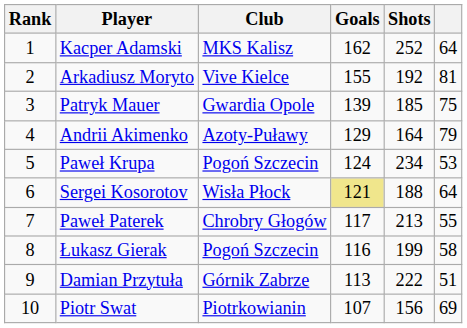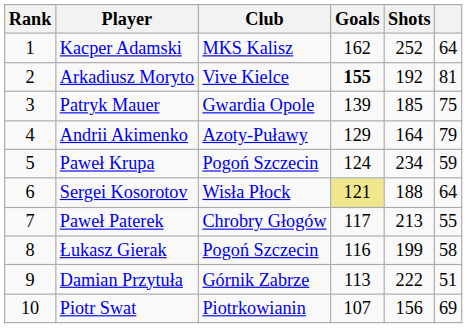 <table class="wikitable sortable" style="text-align: center;">
 <tr>
 <th>Rank</th>
 <th>Player</th>
 <th>Club</th>
 <th>Goals</th>
 <th>Shots</th>
 <th></th>
 </tr>
 <tr>
 <td>1</td>
 <td style="text-align: left;"> <a href='#'>Kacper Adamski</a></td>
 <td style="text-align: left;"><a href='#'>MKS Kalisz</a></td>
 <td>162</td>
 <td>252</td>
 <td>64</td>
 </tr>
 <tr>
 <td>2</td>
 <td style="text-align: left;"> <a href='#'>Arkadiusz Moryto</a></td>
 <td style="text-align: left;"><a href='#'>Vive Kielce</a></td>
-<td>155</td>
+<td><strong>155</strong></td>
 <td>192</td>
 <td>81</td>
 </tr>
 <tr>
 <td>3</td>
 <td style="text-align: left;"> <a href='#'>Patryk Mauer</a></td>
 <td style="text-align: left;"><a href='#'>Gwardia Opole</a></td>
 <td>139</td>
 <td>185</td>
 <td>75</td>
 </tr>
 <tr>
 <td>4</td>
 <td style="text-align: left;"> <a href='#'>Andrii Akimenko</a></td>
 <td style="text-align: left;"><a href='#'>Azoty-Puławy</a></td>
 <td>129</td>
 <td>164</td>
 <td>79</td>
 </tr>
 <tr>
 <td>5</td>
 <td style="text-align: left;"> <a href='#'>Paweł Krupa</a></td>
 <td style="text-align: left;"><a href='#'>Pogoń Szczecin</a></td>
 <td>124</td>
 <td>234</td>
-<td>53</td>
+<td>59</td>
 </tr>
 <tr>
 <td>6</td>
 <td style="text-align: left;"> <a href='#'>Sergei Kosorotov</a></td>
 <td style="text-align: left;"><a href='#'>Wisła Płock</a></td>
 <td style="background: khaki;">121</td>
 <td>188</td>
 <td>64</td>
 </tr>
 <tr>
 <td>7</td>
 <td style="text-align: left;"> <a href='#'>Paweł Paterek</a></td>
 <td style="text-align: left;"><a href='#'>Chrobry Głogów</a></td>
 <td>117</td>
 <td>213</td>
 <td>55</td>
 </tr>
 <tr>
 <td>8</td>
 <td style="text-align: left;"> <a href='#'>Łukasz Gierak</a></td>
 <td style="text-align: left;"><a href='#'>Pogoń Szczecin</a></td>
 <td>116</td>
 <td>199</td>
 <td>58</td>
 </tr>
 <tr>
 <td>9</td>
 <td style="text-align: left;"> <a href='#'>Damian Przytuła</a></td>
 <td style="text-align: left;"><a href='#'>Górnik Zabrze</a></td>
 <td>113</td>
 <td>222</td>
 <td>51</td>
 </tr>
 <tr>
 <td>10</td>
 <td style="text-align: left;"> <a href='#'>Piotr Swat</a></td>
 <td style="text-align: left;"><a href='#'>Piotrkowianin</a></td>
 <td>107</td>
 <td>156</td>
 <td>69</td>
 </tr>
 </table>
